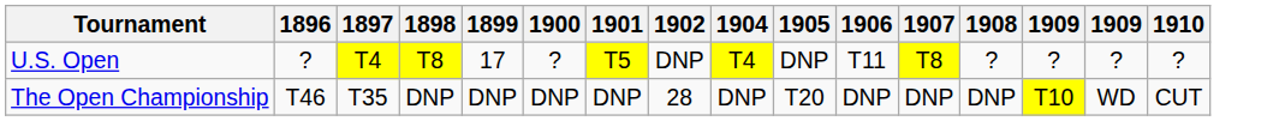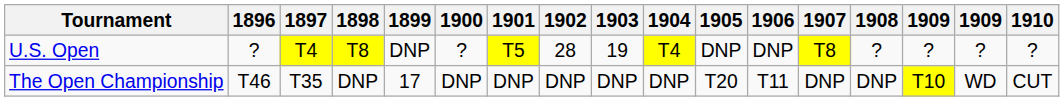 <table class="wikitable" style="font-size:95%;text-align:center;">
 <tr>
 <th>Tournament</th>
 <th>1896</th>
 <th>1897</th>
 <th>1898</th>
 <th>1899</th>
 <th>1900</th>
 <th>1901</th>
 <th>1902</th>
+<th>1903</th>
 <th>1904</th>
 <th>1905</th>
 <th>1906</th>
 <th>1907</th>
 <th>1908</th>
 <th>1909</th>
 <th>1909</th>
 <th>1910</th>
 </tr>
 <tr>
 <td align=left><a href='#'>U.S. Open</a></td>
 <td>?</td>
 <td style="background:yellow;">T4</td>
 <td style="background:yellow;">T8</td>
-<td>17</td>
+<td>DNP</td>
 <td>?</td>
 <td style="background:yellow;">T5</td>
-<td>DNP</td>
+<td>28</td>
+<td>19</td>
 <td style="background:yellow;">T4</td>
 <td>DNP</td>
-<td>T11</td>
+<td>DNP</td>
 <td style="background:yellow;">T8</td>
 <td>?</td>
 <td>?</td>
 <td>?</td>
 <td>?</td>
 </tr>
 <tr>
 <td align=left><a href='#'>The Open Championship</a></td>
 <td>T46</td>
 <td>T35</td>
 <td>DNP</td>
+<td>17</td>
 <td>DNP</td>
 <td>DNP</td>
 <td>DNP</td>
-<td>28</td>
+<td>DNP</td>
 <td>DNP</td>
 <td>T20</td>
-<td>DNP</td>
+<td>T11</td>
 <td>DNP</td>
 <td>DNP</td>
 <td style="background:yellow;">T10</td>
 <td>WD</td>
 <td>CUT</td>
 </tr>
 </table>
